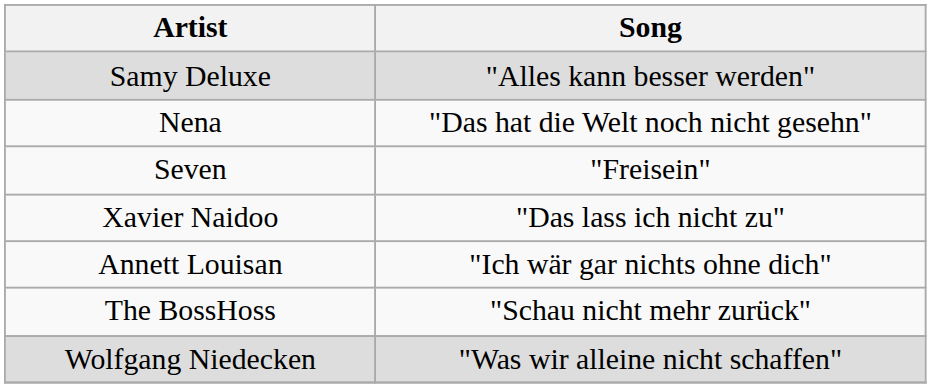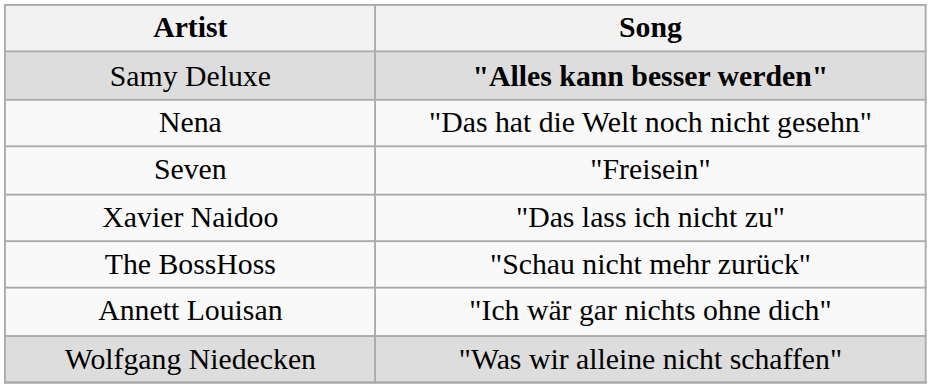 <table class="wikitable plainrowheaders" style="text-align:center;" border="1">
 <tr>
 <th scope="col" rowspan="1" style="width:12em;">Artist</th>
 <th scope="col" rowspan="1" style="width:18em;">Song</th>
 </tr>
 <tr style="background:#ddd;">
 <td scope="row">Samy Deluxe</td>
-<td>"Alles kann besser werden"</td>
+<td><strong>"Alles kann besser werden"</strong></td>
 </tr>
 <tr>
 <td scope="row">Nena</td>
 <td>"Das hat die Welt noch nicht gesehn"</td>
 </tr>
 <tr>
 <td scope="row">Seven</td>
 <td>"Freisein"</td>
 </tr>
 <tr>
 <td scope="row">Xavier Naidoo</td>
 <td>"Das lass ich nicht zu"</td>
 </tr>
 <tr>
+<td scope="row">The BossHoss</td>
+<td>"Schau nicht mehr zurück"</td>
+</tr>
+<tr>
 <td scope="row">Annett Louisan</td>
 <td>"Ich wär gar nichts ohne dich"</td>
-</tr>
-<tr>
-<td scope="row">The BossHoss</td>
-<td>"Schau nicht mehr zurück"</td>
 </tr>
 <tr style="background:#ddd;">
 <td scope="row">Wolfgang Niedecken</td>
 <td>"Was wir alleine nicht schaffen"</td>
 </tr>
 <tr>
 </tr>
 </table>
